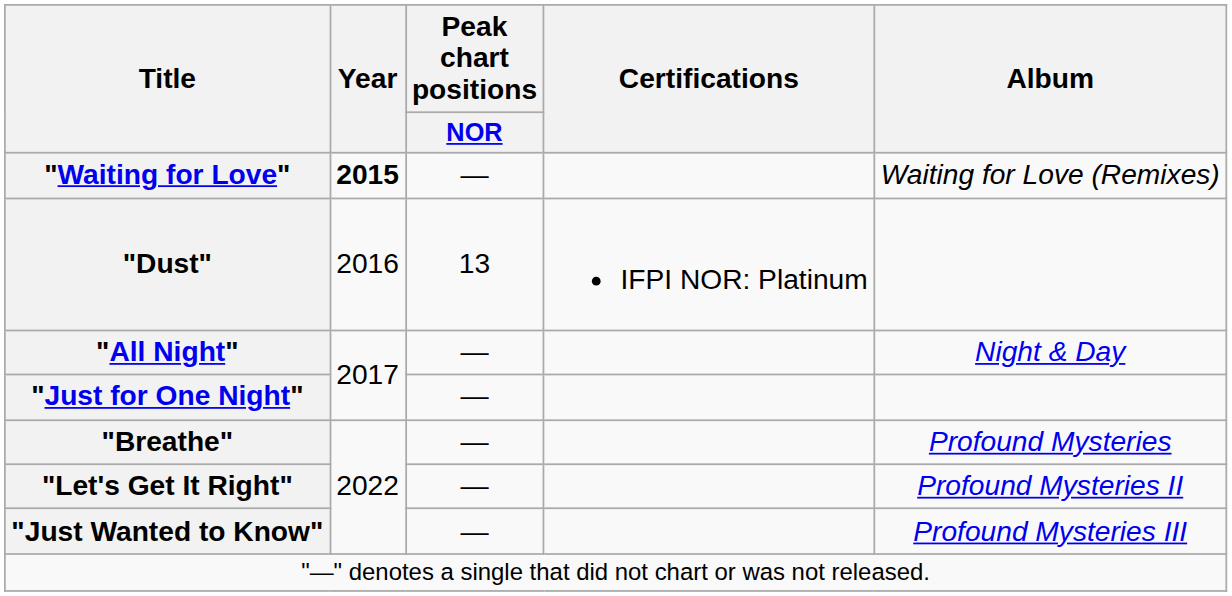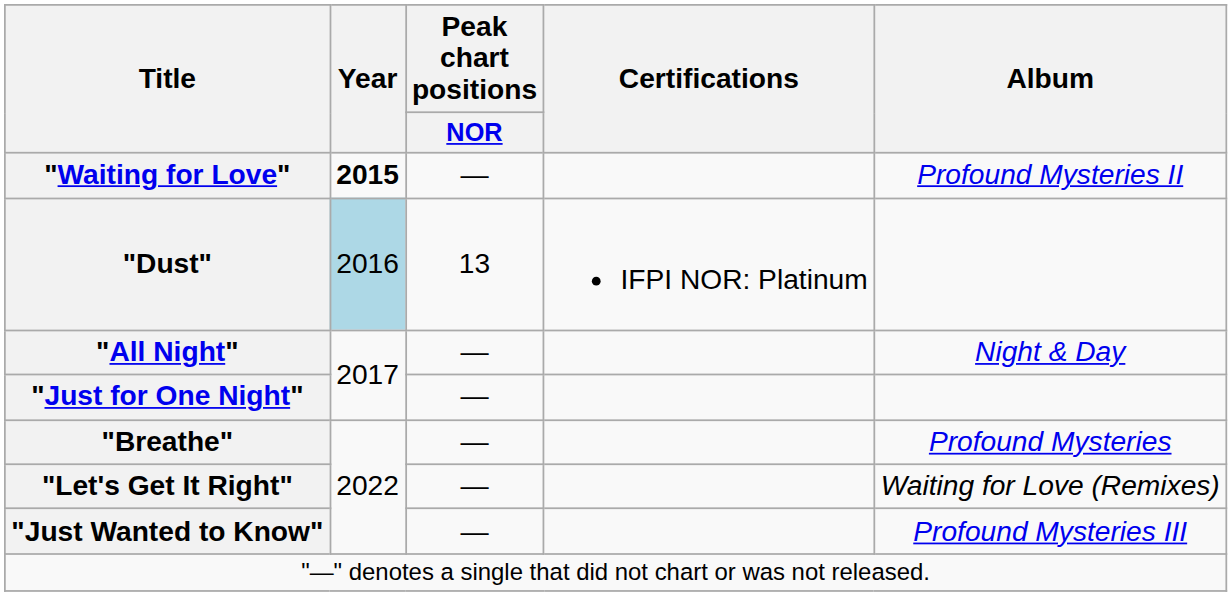 <table class="wikitable plainrowheaders" style="text-align:center">
 <tr>
 <th scope="col" rowspan="2">Title</th>
 <th scope="col" rowspan="2">Year</th>
 <th scope="col" colspan="1">Peak chart positions</th>
 <th scope="col" rowspan="2">Certifications</th>
 <th scope="col" rowspan="2">Album</th>
 </tr>
 <tr>
 <th scope="col" style="width:3em;font-size:90%;"><a href='#'>NOR</a><br></th>
 </tr>
 <tr>
 <th scope="row">"<a href='#'>Waiting for Love</a>"<br></th>
 <td><strong>2015</strong></td>
 <td>—</td>
 <td></td>
-<td><em>Waiting for Love (Remixes)</em></td>
+<td><em><a href='#'>Profound Mysteries II</a></em></td>
 </tr>
 <tr>
 <th scope="row">"Dust"<br></th>
-<td>2016</td>
+<td style="background: lightblue;">2016</td>
 <td>13</td>
 <td><br><ul><li>IFPI NOR: Platinum</li></ul></td>
 <td></td>
 </tr>
 <tr>
 <th scope="row">"<a href='#'>All Night</a>"<br></th>
 <td rowspan=2>2017</td>
 <td>—</td>
 <td></td>
 <td><em><a href='#'>Night & Day</a></em></td>
 </tr>
 <tr>
 <th scope="row">"<a href='#'>Just for One Night</a>"<br></th>
 <td>—</td>
 <td></td>
 <td></td>
 </tr>
 <tr>
 <th scope="row">"Breathe"<br></th>
 <td rowspan=3>2022</td>
 <td>—</td>
 <td></td>
 <td><em><a href='#'>Profound Mysteries</a></em></td>
 </tr>
 <tr>
 <th scope="row">"Let's Get It Right"<br></th>
 <td>—</td>
 <td></td>
-<td><em><a href='#'>Profound Mysteries II</a></em></td>
+<td><em>Waiting for Love (Remixes)</em></td>
 </tr>
 <tr>
 <th scope="row">"Just Wanted to Know"<br></th>
 <td>—</td>
 <td></td>
 <td><em><a href='#'>Profound Mysteries III</a></em></td>
 </tr>
 <tr>
 <td colspan="15" style="font-size:85%">"—" denotes a single that did not chart or was not released.</td>
 </tr>
 </table>
